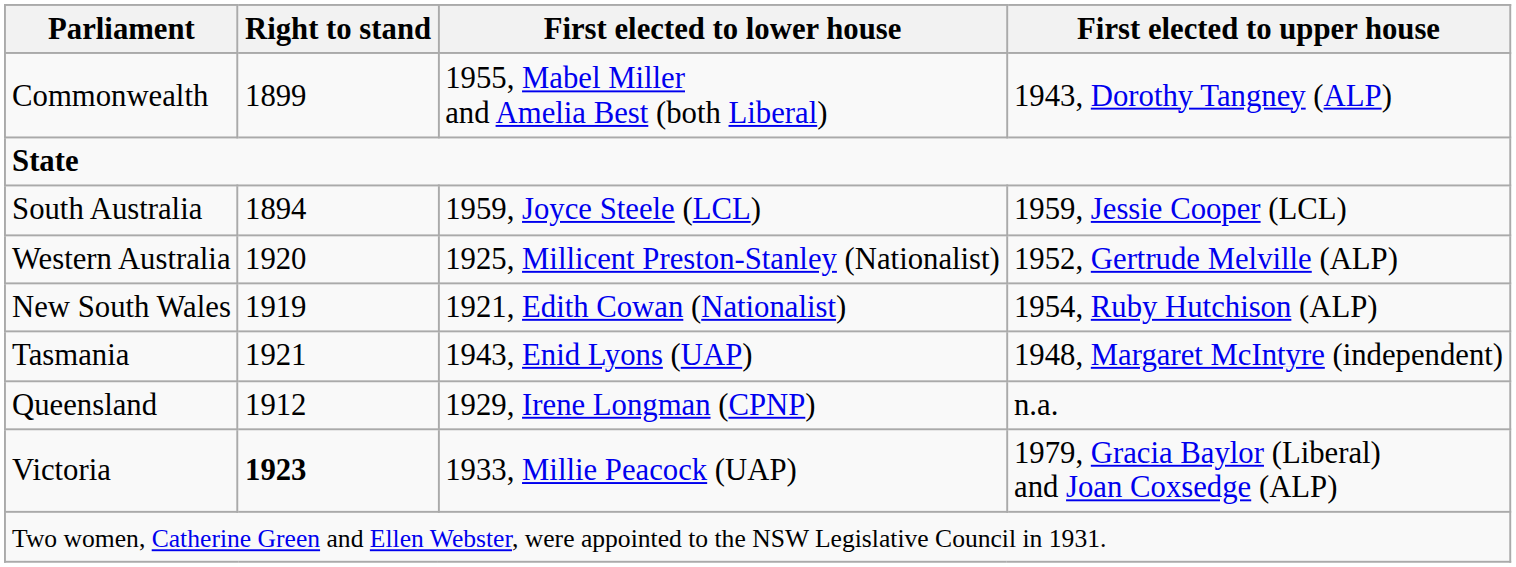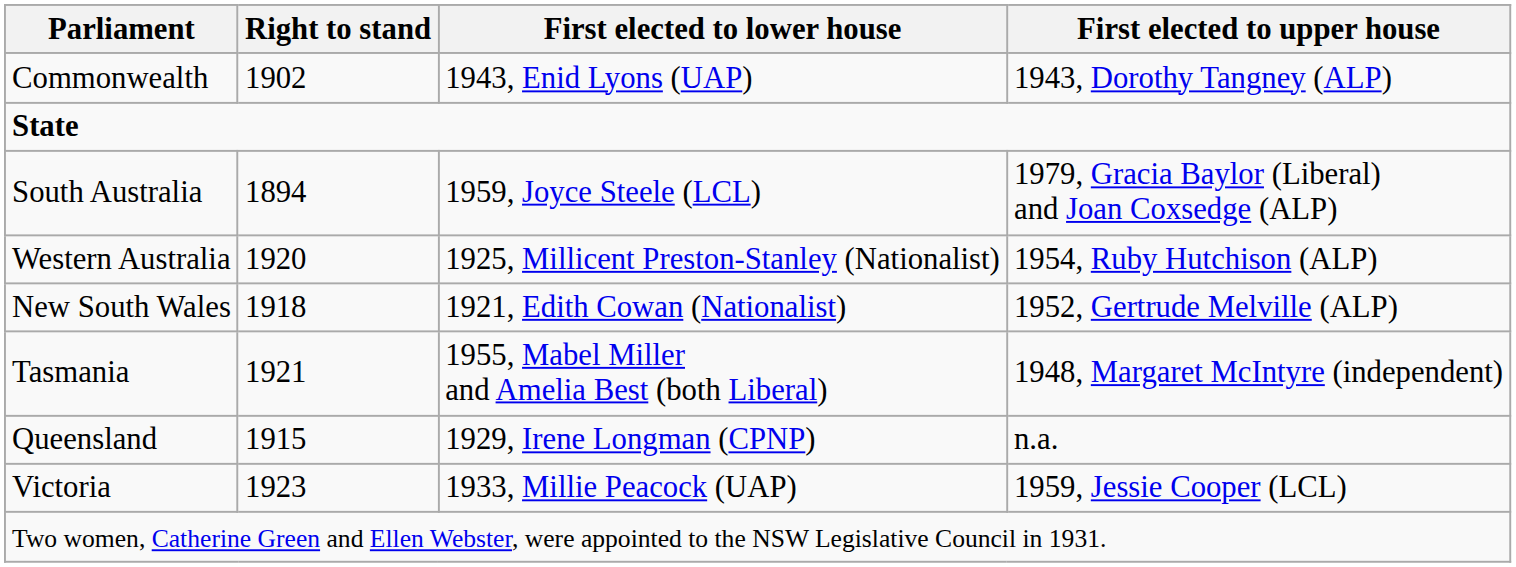 <table class="wikitable">
 <tr>
 <th>Parliament</th>
 <th>Right to stand</th>
 <th>First elected to lower house</th>
 <th>First elected to upper house</th>
 </tr>
 <tr>
 <td>Commonwealth</td>
-<td>1899</td>
-<td>1955, <a href='#'>Mabel Miller</a><br>and <a href='#'>Amelia Best</a> (both <a href='#'>Liberal</a>)</td>
+<td>1902</td>
+<td>1943, <a href='#'>Enid Lyons</a> (<a href='#'>UAP</a>)</td>
 <td>1943, <a href='#'>Dorothy Tangney</a> (<a href='#'>ALP</a>)</td>
 </tr>
 <tr>
 <td colspan="5"><strong>State</strong></td>
 </tr>
 <tr>
 <td>South Australia</td>
 <td>1894</td>
 <td>1959, <a href='#'>Joyce Steele</a> (<a href='#'>LCL</a>)</td>
-<td>1959, <a href='#'>Jessie Cooper</a> (LCL)</td>
+<td>1979, <a href='#'>Gracia Baylor</a> (Liberal)<br>and <a href='#'>Joan Coxsedge</a> (ALP)</td>
 </tr>
 <tr>
 <td>Western Australia</td>
 <td>1920</td>
 <td>1925, <a href='#'>Millicent Preston-Stanley</a> (Nationalist)</td>
-<td>1952, <a href='#'>Gertrude Melville</a> (ALP)</td>
+<td>1954, <a href='#'>Ruby Hutchison</a> (ALP)</td>
 </tr>
 <tr>
 <td>New South Wales</td>
-<td>1919</td>
+<td>1918</td>
 <td>1921, <a href='#'>Edith Cowan</a> (<a href='#'>Nationalist</a>)</td>
-<td>1954, <a href='#'>Ruby Hutchison</a> (ALP)</td>
+<td>1952, <a href='#'>Gertrude Melville</a> (ALP)</td>
 </tr>
 <tr>
 <td>Tasmania</td>
 <td>1921</td>
-<td>1943, <a href='#'>Enid Lyons</a> (<a href='#'>UAP</a>)</td>
+<td>1955, <a href='#'>Mabel Miller</a><br>and <a href='#'>Amelia Best</a> (both <a href='#'>Liberal</a>)</td>
 <td>1948, <a href='#'>Margaret McIntyre</a> (independent)</td>
 </tr>
 <tr>
 <td>Queensland</td>
-<td>1912</td>
+<td>1915</td>
 <td>1929, <a href='#'>Irene Longman</a> (<a href='#'>CPNP</a>)</td>
 <td>n.a.</td>
 </tr>
 <tr>
 <td>Victoria</td>
-<td><strong>1923</strong></td>
+<td>1923</td>
 <td>1933, <a href='#'>Millie Peacock</a> (UAP)</td>
-<td>1979, <a href='#'>Gracia Baylor</a> (Liberal)<br>and <a href='#'>Joan Coxsedge</a> (ALP)</td>
+<td>1959, <a href='#'>Jessie Cooper</a> (LCL)</td>
 </tr>
 <tr>
 <td colspan="5"><small>Two women, <a href='#'>Catherine Green</a> and <a href='#'>Ellen Webster</a>, were appointed to the NSW Legislative Council in 1931.</small></td>
 </tr>
 </table>
